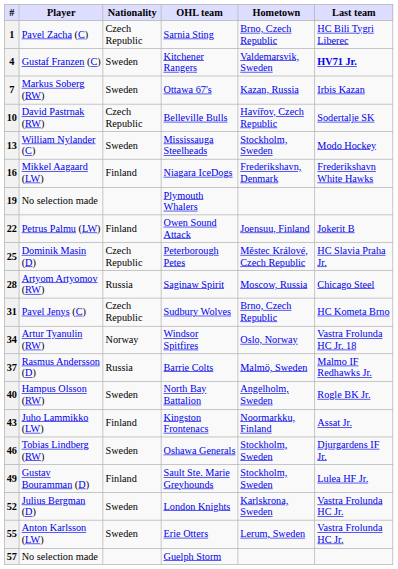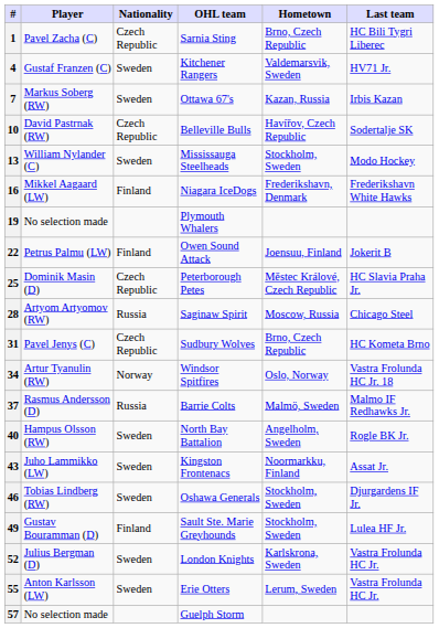 <table class="wikitable">
 <tr>
 <th style="background:#ddf; width:2.75%;">#</th>
 <th style="background:#ddf; width:22.0%;">Player</th>
 <th style="background:#ddf; width:15.0%;">Nationality</th>
 <th style="background:#ddf; width:20.0%;">OHL team</th>
 <th style="background:#ddf; width:20.0%;">Hometown</th>
 <th style="background:#ddf; width:100.0%;">Last team</th>
 </tr>
 <tr>
 <th>1</th>
 <td><a href='#'>Pavel Zacha</a> (<a href='#'>C</a>)</td>
 <td> Czech Republic</td>
 <td><a href='#'>Sarnia Sting</a></td>
 <td><a href='#'>Brno, Czech Republic</a></td>
 <td><a href='#'>HC Bili Tygri Liberec</a></td>
 </tr>
 <tr>
 <th>4</th>
 <td><a href='#'>Gustaf Franzen</a> (<a href='#'>C</a>)</td>
 <td> Sweden</td>
 <td><a href='#'>Kitchener Rangers</a></td>
 <td><a href='#'>Valdemarsvik, Sweden</a></td>
-<td><strong><a href='#'>HV71 Jr.</a></strong></td>
+<td><a href='#'>HV71 Jr.</a></td>
 </tr>
 <tr>
 <th>7</th>
 <td><a href='#'>Markus Soberg</a> (<a href='#'>RW</a>)</td>
 <td> Sweden</td>
 <td><a href='#'>Ottawa 67's</a></td>
 <td><a href='#'>Kazan, Russia</a></td>
 <td><a href='#'>Irbis Kazan</a></td>
 </tr>
 <tr>
 <th>10</th>
 <td><a href='#'>David Pastrnak</a> (<a href='#'>RW</a>)</td>
 <td> Czech Republic</td>
 <td><a href='#'>Belleville Bulls</a></td>
 <td><a href='#'>Havířov, Czech Republic</a></td>
 <td><a href='#'>Sodertalje SK</a></td>
 </tr>
 <tr>
 <th>13</th>
 <td><a href='#'>William Nylander</a> (<a href='#'>C</a>)</td>
 <td> Sweden</td>
 <td><a href='#'>Mississauga Steelheads</a></td>
 <td><a href='#'>Stockholm, Sweden</a></td>
 <td><a href='#'>Modo Hockey</a></td>
 </tr>
 <tr>
 <th>16</th>
 <td><a href='#'>Mikkel Aagaard</a> (<a href='#'>LW</a>)</td>
 <td> Finland</td>
 <td><a href='#'>Niagara IceDogs</a></td>
 <td><a href='#'>Frederikshavn, Denmark</a></td>
 <td><a href='#'>Frederikshavn White Hawks</a></td>
 </tr>
 <tr>
 <th>19</th>
 <td>No selection made</td>
 <td></td>
 <td><a href='#'>Plymouth Whalers</a></td>
 <td></td>
 <td></td>
 </tr>
 <tr>
 <th>22</th>
 <td><a href='#'>Petrus Palmu</a> (<a href='#'>LW</a>)</td>
 <td> Finland</td>
 <td><a href='#'>Owen Sound Attack</a></td>
 <td><a href='#'>Joensuu, Finland</a></td>
 <td><a href='#'>Jokerit B</a></td>
 </tr>
 <tr>
 <th>25</th>
 <td><a href='#'>Dominik Masin</a> (<a href='#'>D</a>)</td>
 <td> Czech Republic</td>
 <td><a href='#'>Peterborough Petes</a></td>
 <td><a href='#'>Městec Králové, Czech Republic</a></td>
 <td><a href='#'>HC Slavia Praha Jr.</a></td>
 </tr>
 <tr>
 <th>28</th>
 <td><a href='#'>Artyom Artyomov</a> (<a href='#'>RW</a>)</td>
 <td> Russia</td>
 <td><a href='#'>Saginaw Spirit</a></td>
 <td><a href='#'>Moscow, Russia</a></td>
 <td><a href='#'>Chicago Steel</a></td>
 </tr>
 <tr>
 <th>31</th>
 <td><a href='#'>Pavel Jenys</a> (<a href='#'>C</a>)</td>
 <td> Czech Republic</td>
 <td><a href='#'>Sudbury Wolves</a></td>
 <td><a href='#'>Brno, Czech Republic</a></td>
 <td><a href='#'>HC Kometa Brno</a></td>
 </tr>
 <tr>
 <th>34</th>
 <td><a href='#'>Artur Tyanulin</a> (<a href='#'>RW</a>)</td>
 <td> Norway</td>
 <td><a href='#'>Windsor Spitfires</a></td>
 <td><a href='#'>Oslo, Norway</a></td>
 <td><a href='#'>Vastra Frolunda HC Jr. 18</a></td>
 </tr>
 <tr>
 <th>37</th>
 <td><a href='#'>Rasmus Andersson</a> (<a href='#'>D</a>)</td>
 <td> Russia</td>
 <td><a href='#'>Barrie Colts</a></td>
 <td><a href='#'>Malmö, Sweden</a></td>
 <td><a href='#'>Malmo IF Redhawks Jr.</a></td>
 </tr>
 <tr>
 <th>40</th>
 <td><a href='#'>Hampus Olsson</a> (<a href='#'>RW</a>)</td>
 <td> Sweden</td>
 <td><a href='#'>North Bay Battalion</a></td>
 <td><a href='#'>Angelholm, Sweden</a></td>
 <td><a href='#'>Rogle BK Jr.</a></td>
 </tr>
 <tr>
 <th>43</th>
 <td><a href='#'>Juho Lammikko</a> (<a href='#'>LW</a>)</td>
-<td> Finland</td>
+<td> Sweden</td>
 <td><a href='#'>Kingston Frontenacs</a></td>
 <td><a href='#'>Noormarkku, Finland</a></td>
 <td><a href='#'>Assat Jr.</a></td>
 </tr>
 <tr>
 <th>46</th>
 <td><a href='#'>Tobias Lindberg</a> (<a href='#'>RW</a>)</td>
 <td> Sweden</td>
 <td><a href='#'>Oshawa Generals</a></td>
 <td><a href='#'>Stockholm, Sweden</a></td>
 <td><a href='#'>Djurgardens IF Jr.</a></td>
 </tr>
 <tr>
 <th>49</th>
 <td><a href='#'>Gustav Bouramman</a> (<a href='#'>D</a>)</td>
 <td> Finland</td>
 <td><a href='#'>Sault Ste. Marie Greyhounds</a></td>
 <td><a href='#'>Stockholm, Sweden</a></td>
 <td><a href='#'>Lulea HF Jr.</a></td>
 </tr>
 <tr>
 <th>52</th>
 <td><a href='#'>Julius Bergman</a> (<a href='#'>D</a>)</td>
 <td> Sweden</td>
 <td><a href='#'>London Knights</a></td>
 <td><a href='#'>Karlskrona, Sweden</a></td>
 <td><a href='#'>Vastra Frolunda HC Jr.</a></td>
 </tr>
 <tr>
 <th>55</th>
 <td><a href='#'>Anton Karlsson</a> (<a href='#'>LW</a>)</td>
 <td> Sweden</td>
 <td><a href='#'>Erie Otters</a></td>
 <td><a href='#'>Lerum, Sweden</a></td>
 <td><a href='#'>Vastra Frolunda HC Jr.</a></td>
 </tr>
 <tr>
 <th>57</th>
 <td>No selection made</td>
 <td></td>
 <td><a href='#'>Guelph Storm</a></td>
 <td></td>
 <td></td>
 </tr>
 </table>
